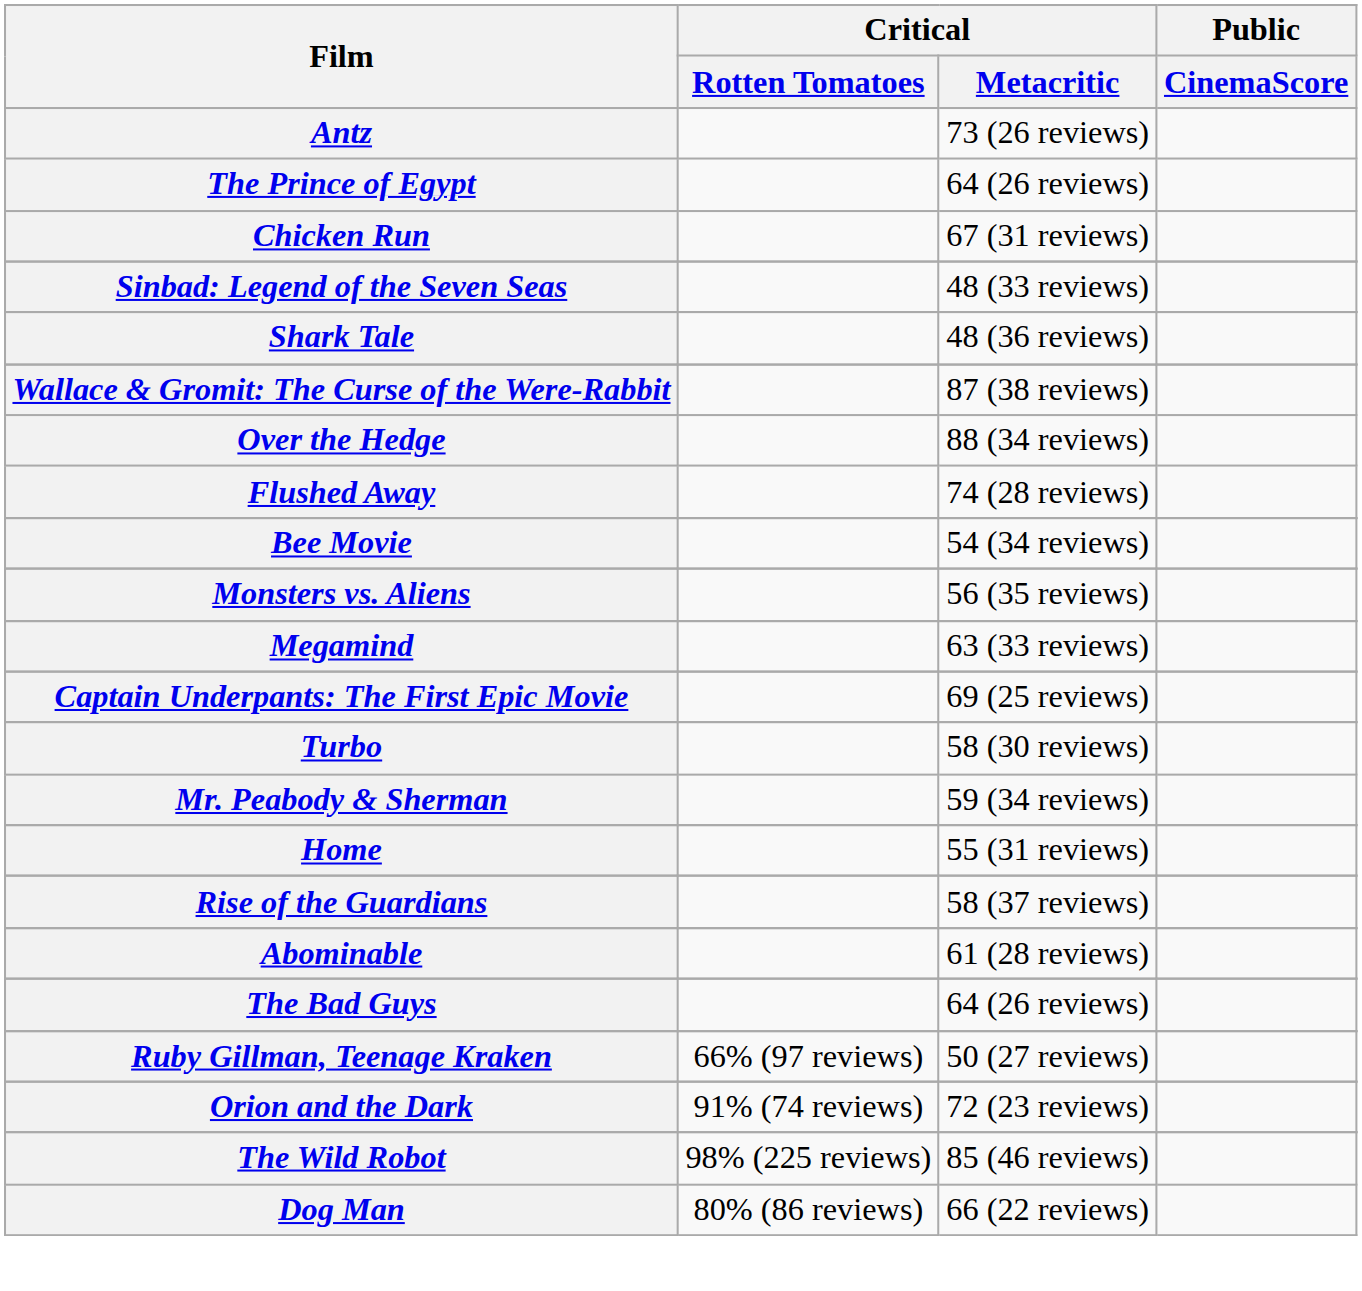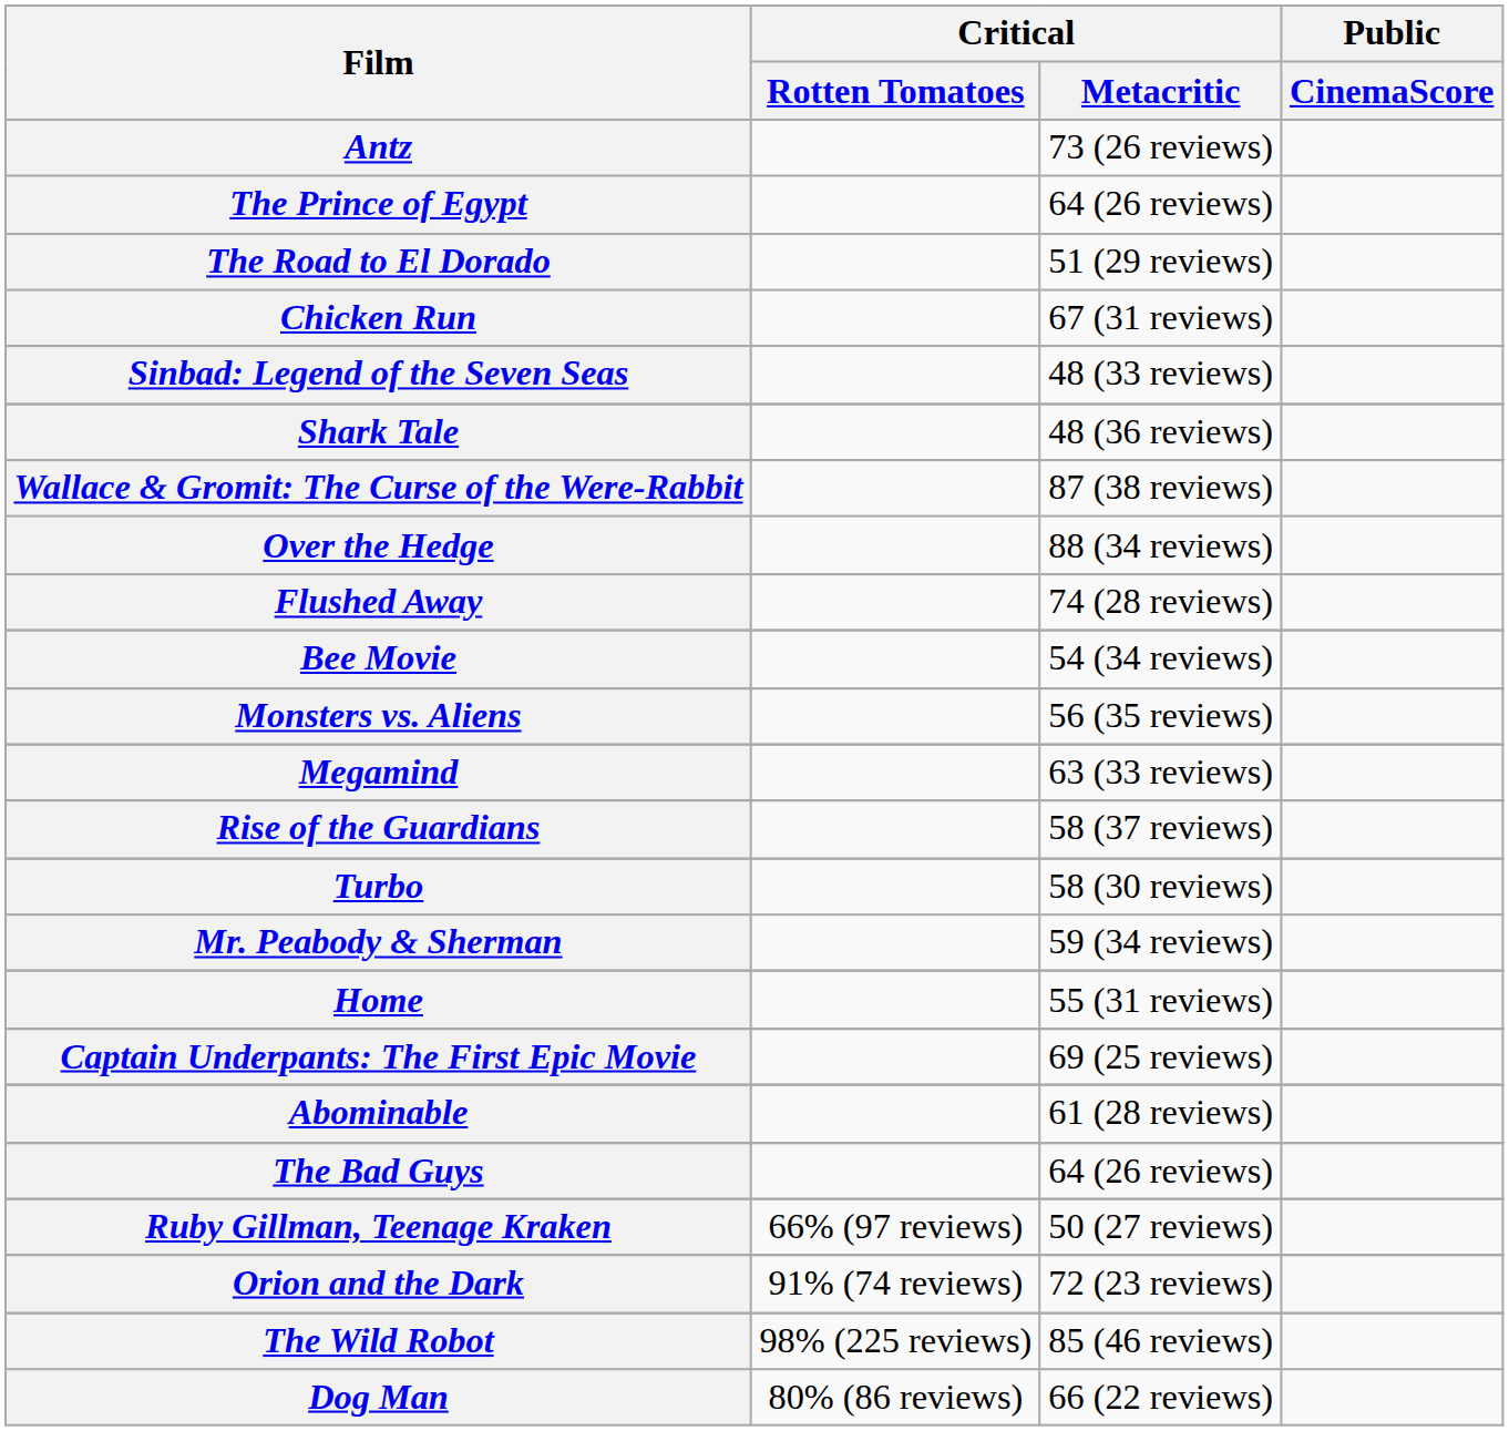 <table class="wikitable plainrowheaders sortable" style="text-align: center;">
 <tr>
 <th scope="col" rowspan="2">Film</th>
 <th scope="col" colspan="2">Critical</th>
 <th scope="col">Public</th>
 </tr>
 <tr>
 <th scope="col"><a href='#'>Rotten Tomatoes</a></th>
 <th scope="col"><a href='#'>Metacritic</a></th>
 <th scope="col"><a href='#'>CinemaScore</a></th>
 </tr>
 <tr>
 <th scope="row"><em><a href='#'>Antz</a></em></th>
 <td></td>
 <td>73 (26 reviews)</td>
 <td></td>
 </tr>
 <tr>
 <th scope="row"><em><a href='#'>The Prince of Egypt</a></em></th>
 <td></td>
 <td>64 (26 reviews)</td>
+<td></td>
+</tr>
+<tr>
+<th scope="row"><em><a href='#'>The Road to El Dorado</a></em></th>
+<td></td>
+<td>51 (29 reviews)</td>
 <td></td>
 </tr>
 <tr>
 <th scope="row"><em><a href='#'>Chicken Run</a></em></th>
 <td></td>
 <td>67 (31 reviews)</td>
 <td></td>
 </tr>
 <tr>
 </tr>
 <tr>
 </tr>
 <tr>
 <th scope="row"><em><a href='#'>Sinbad: Legend of the Seven Seas</a></em></th>
 <td></td>
 <td>48 (33 reviews)</td>
 <td></td>
 </tr>
 <tr>
 </tr>
 <tr>
 <th scope="row"><em><a href='#'>Shark Tale</a></em></th>
 <td></td>
 <td>48 (36 reviews)</td>
 <td></td>
 </tr>
 <tr>
 </tr>
 <tr>
 <th scope="row"><em><a href='#'>Wallace & Gromit: The Curse of the Were-Rabbit</a></em></th>
 <td></td>
 <td>87 (38 reviews)</td>
 <td></td>
 </tr>
 <tr>
 <th scope="row"><em><a href='#'>Over the Hedge</a></em></th>
 <td></td>
 <td>88 (34 reviews)</td>
 <td></td>
 </tr>
 <tr>
 <th scope="row"><em><a href='#'>Flushed Away</a></em></th>
 <td></td>
 <td>74 (28 reviews)</td>
 <td></td>
 </tr>
 <tr>
 </tr>
 <tr>
 <th scope="row"><em><a href='#'>Bee Movie</a></em></th>
 <td></td>
 <td>54 (34 reviews)</td>
 <td></td>
 </tr>
 <tr>
 </tr>
 <tr>
 </tr>
 <tr>
 <th scope="row"><em><a href='#'>Monsters vs. Aliens</a></em></th>
 <td></td>
 <td>56 (35 reviews)</td>
 <td></td>
 </tr>
 <tr>
 </tr>
 <tr>
 </tr>
 <tr>
 <th scope="row"><em><a href='#'>Megamind</a></em></th>
 <td></td>
 <td>63 (33 reviews)</td>
 <td></td>
 </tr>
 <tr>
 </tr>
 <tr>
 </tr>
 <tr>
 </tr>
 <tr>
-<th scope="row"><em><a href='#'>Captain Underpants: The First Epic Movie</a></em></th>
+<th scope="row"><em><a href='#'>Rise of the Guardians</a></em></th>
 <td></td>
-<td>69 (25 reviews)</td>
+<td>58 (37 reviews)</td>
 <td></td>
 </tr>
 <tr>
 </tr>
 <tr>
 <th scope="row"><em><a href='#'>Turbo</a></em></th>
 <td></td>
 <td>58 (30 reviews)</td>
 <td></td>
 </tr>
 <tr>
 <th scope="row"><em><a href='#'>Mr. Peabody & Sherman</a></em></th>
 <td></td>
 <td>59 (34 reviews)</td>
 <td></td>
 </tr>
 <tr>
 </tr>
 <tr>
 </tr>
 <tr>
 <th scope="row"><em><a href='#'>Home</a></em></th>
 <td></td>
 <td>55 (31 reviews)</td>
 <td></td>
 </tr>
 <tr>
 </tr>
 <tr>
 </tr>
 <tr>
 </tr>
 <tr>
-<th scope="row"><em><a href='#'>Rise of the Guardians</a></em></th>
+<th scope="row"><em><a href='#'>Captain Underpants: The First Epic Movie</a></em></th>
 <td></td>
-<td>58 (37 reviews)</td>
+<td>69 (25 reviews)</td>
 <td></td>
 </tr>
 <tr>
 </tr>
 <tr>
 <th scope="row"><em><a href='#'>Abominable</a></em></th>
 <td></td>
 <td>61 (28 reviews)</td>
 <td></td>
 </tr>
 <tr>
 </tr>
 <tr>
 </tr>
 <tr>
 </tr>
 <tr>
 </tr>
 <tr>
 <th scope="row"><em><a href='#'>The Bad Guys</a></em></th>
 <td></td>
 <td>64 (26 reviews)</td>
 <td></td>
 </tr>
 <tr>
 </tr>
 <tr>
 <th scope="row"><em><a href='#'>Ruby Gillman, Teenage Kraken</a></em></th>
 <td>66% (97 reviews)</td>
 <td>50 (27 reviews)</td>
 <td></td>
 </tr>
 <tr>
 </tr>
 <tr>
 <th scope="row"><em><a href='#'>Orion and the Dark</a></em></th>
 <td>91% (74 reviews)</td>
 <td>72 (23 reviews)</td>
 <td></td>
 </tr>
 <tr>
 </tr>
 <tr>
 <th scope="row"><em><a href='#'>The Wild Robot</a></em></th>
 <td>98% (225 reviews)</td>
 <td>85 (46 reviews)</td>
 <td></td>
 </tr>
 <tr>
 <th scope="row"><em><a href='#'>Dog Man</a></em></th>
 <td>80% (86 reviews)</td>
 <td>66 (22 reviews)</td>
 <td></td>
 </tr>
 </table>
